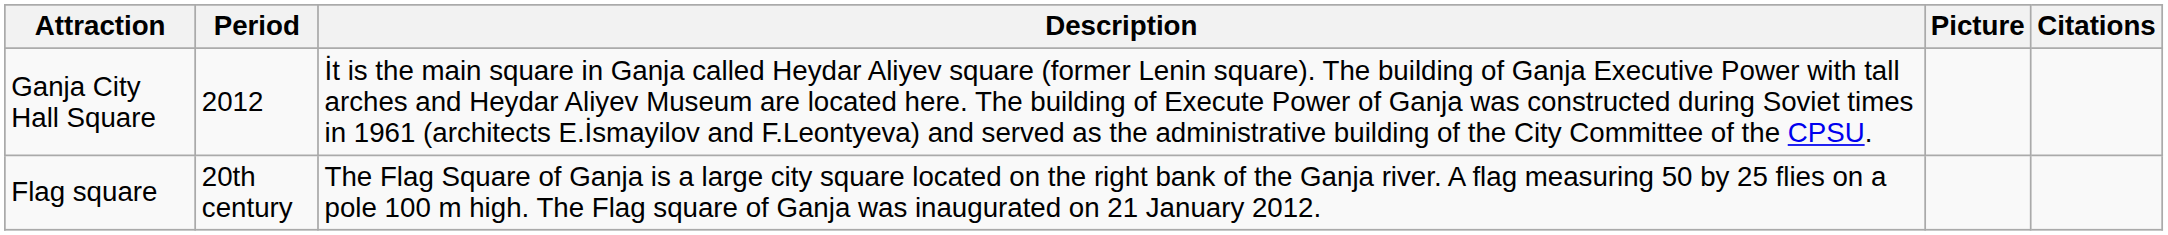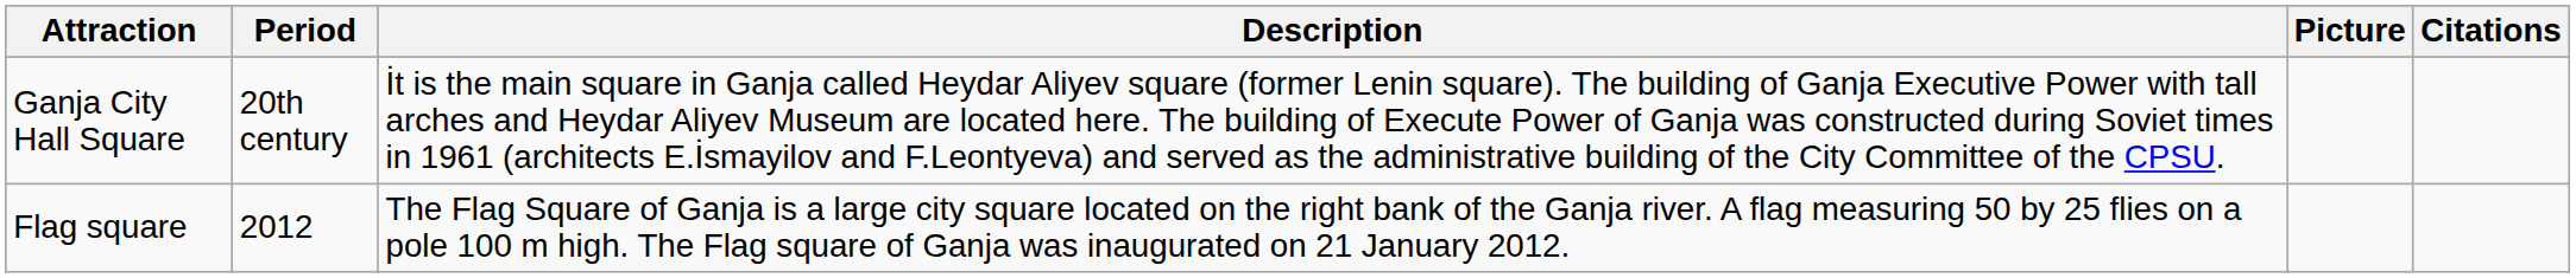 <table class="wikitable">
 <tr>
 <th>Attraction</th>
 <th>Period</th>
 <th>Description</th>
 <th>Picture</th>
 <th>Citations</th>
 </tr>
 <tr>
 <td>Ganja City Hall Square</td>
-<td>2012</td>
+<td>20th century</td>
 <td>İt is the main square in Ganja called Heydar Aliyev square (former Lenin square). The building of Ganja Executive Power with tall arches and Heydar Aliyev Museum are located here. The building of Execute Power of Ganja was constructed during Soviet times in 1961 (architects E.İsmayilov and F.Leontyeva) and served as the administrative building of the City Committee of the <a href='#'>CPSU</a>.</td>
 <td></td>
 <td></td>
 </tr>
 <tr>
 <td>Flag square</td>
-<td>20th century</td>
+<td>2012</td>
 <td>The Flag Square of Ganja is a large city square located on the right bank of the Ganja river. A flag measuring 50 by 25 flies on a pole 100 m high. The Flag square of Ganja was inaugurated on 21 January 2012.</td>
 <td></td>
 <td></td>
 </tr>
 </table>
